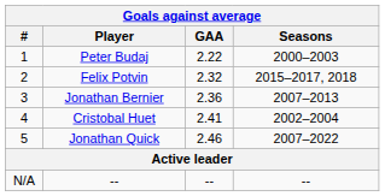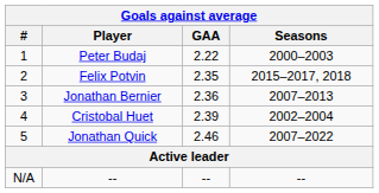 <table class="wikitable" style="text-align: center; font-size: 95%" width="70%">
 <tr>
 <th colspan="4"><a href='#'>Goals against average</a></th>
 </tr>
 <tr>
 <th>#</th>
 <th>Player</th>
 <th>GAA</th>
 <th>Seasons</th>
 </tr>
 <tr>
 <td>1</td>
 <td><a href='#'>Peter Budaj</a></td>
 <td>2.22</td>
 <td>2000–2003</td>
 </tr>
 <tr>
 <td>2</td>
 <td><a href='#'>Felix Potvin</a></td>
-<td>2.32</td>
+<td>2.35</td>
 <td>2015–2017, 2018</td>
 </tr>
 <tr>
 <td>3</td>
 <td><a href='#'>Jonathan Bernier</a></td>
 <td>2.36</td>
 <td>2007–2013</td>
 </tr>
 <tr>
 <td>4</td>
 <td><a href='#'>Cristobal Huet</a></td>
-<td>2.41</td>
+<td>2.39</td>
 <td>2002–2004</td>
 </tr>
 <tr>
 <td>5</td>
 <td><a href='#'>Jonathan Quick</a></td>
 <td>2.46</td>
 <td>2007–2022</td>
 </tr>
 <tr>
 <th colspan="4">Active leader</th>
 </tr>
 <tr>
 <td>N/A</td>
 <td>--</td>
 <td>--</td>
 <td>--</td>
 </tr>
 </table>
